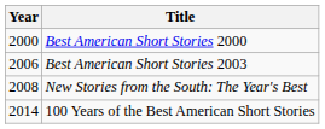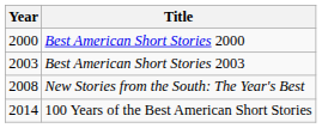 <table class="wikitable">
 <tr>
 <th>Year</th>
 <th>Title</th>
 </tr>
 <tr>
 <td>2000</td>
 <td><em><a href='#'>Best American Short Stories</a></em> 2000</td>
 </tr>
 <tr>
-<td>2006</td>
+<td>2003</td>
 <td><em>Best American Short Stories</em> 2003</td>
 </tr>
 <tr>
 <td>2008</td>
 <td><em>New Stories from the South: The Year's Best</em></td>
 </tr>
 <tr>
 <td>2014</td>
 <td>100 Years of the Best American Short Stories</td>
 </tr>
 </table>
